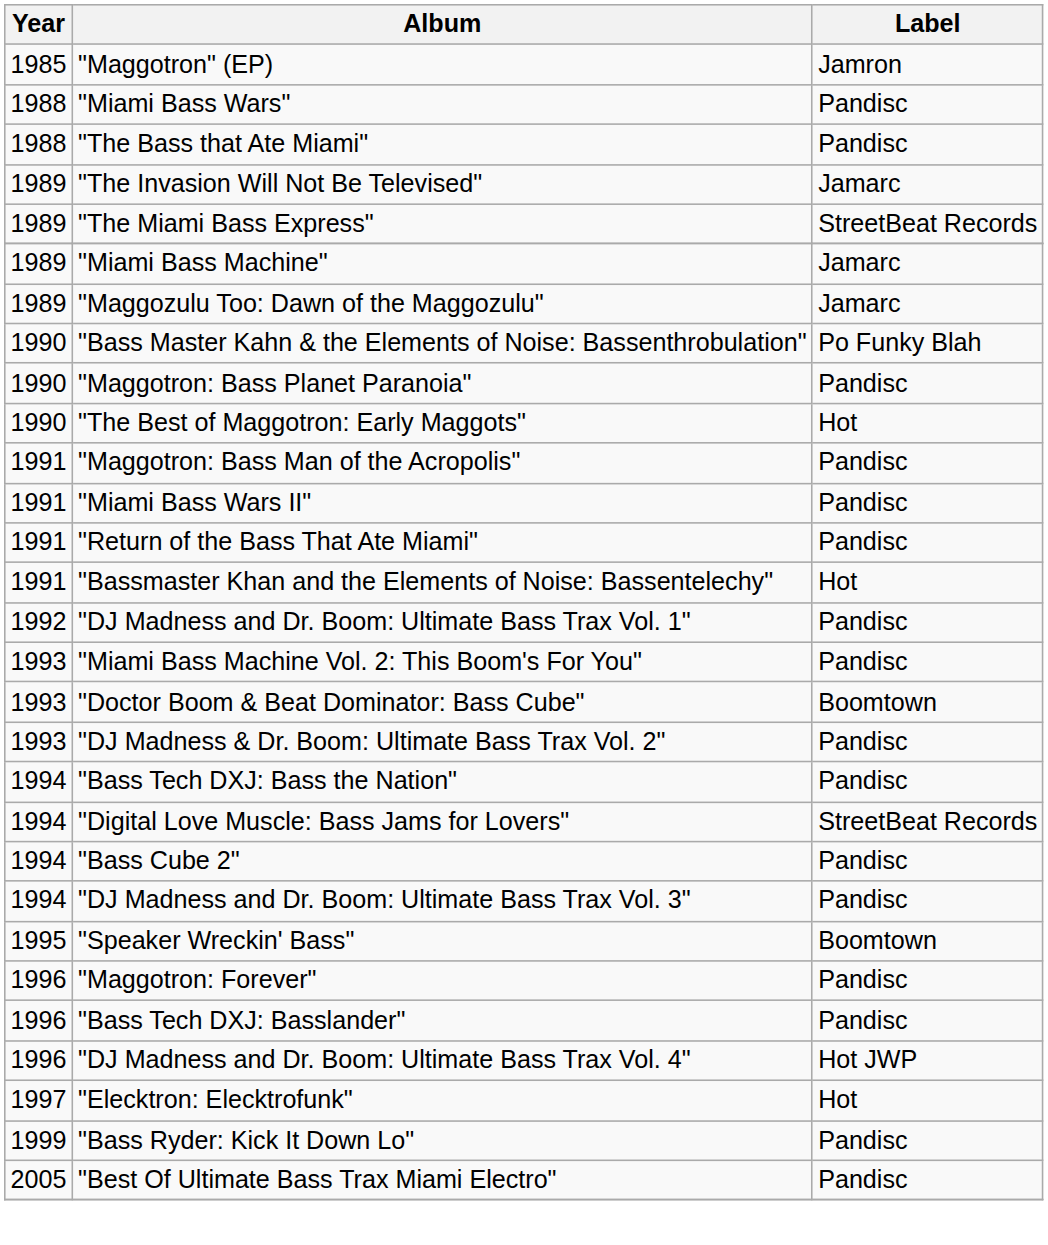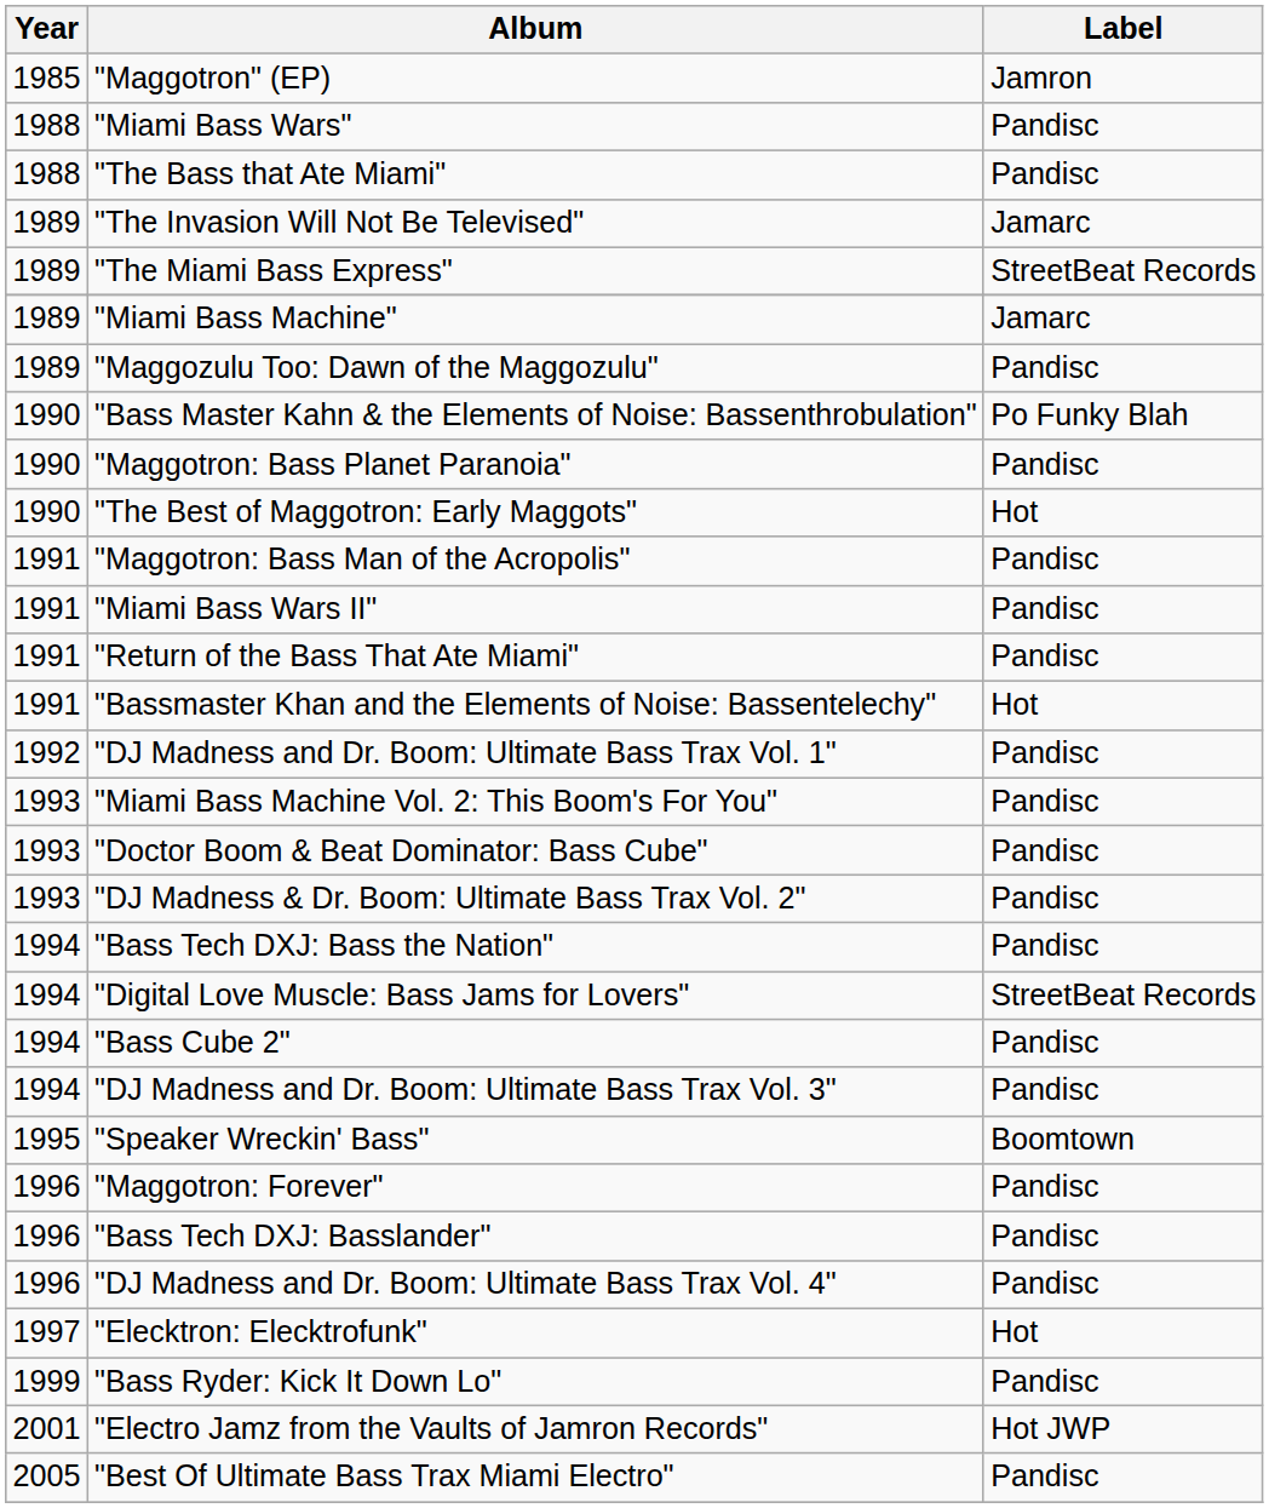 <table class="wikitable">
 <tr>
 <th align="center" rowspan="1">Year</th>
 <th align="center" rowspan="1">Album</th>
 <th align="center" rowspan="1">Label</th>
 </tr>
 <tr>
 <td align="center">1985</td>
 <td align="left">"Maggotron" (EP)</td>
 <td align="left">Jamron</td>
 </tr>
 <tr>
 <td align="center">1988</td>
 <td align="left">"Miami Bass Wars"</td>
 <td align="left">Pandisc</td>
 </tr>
 <tr>
 <td align="center">1988</td>
 <td align="left">"The Bass that Ate Miami"</td>
 <td align="left">Pandisc</td>
 </tr>
 <tr>
 <td align="center">1989</td>
 <td align="left">"The Invasion Will Not Be Televised"</td>
 <td align="left">Jamarc</td>
 </tr>
 <tr>
 <td align="center">1989</td>
 <td align="left">"The Miami Bass Express"</td>
 <td align="left">StreetBeat Records</td>
 </tr>
 <tr>
 </tr>
 <tr>
 <td align="center">1989</td>
 <td align="left">"Miami Bass Machine"</td>
 <td align="left">Jamarc</td>
 </tr>
 <tr>
 <td align="center">1989</td>
 <td align="left">"Maggozulu Too: Dawn of the Maggozulu"</td>
-<td align="left">Jamarc</td>
+<td align="left">Pandisc</td>
 </tr>
 <tr>
 <td align="center">1990</td>
 <td align="left">"Bass Master Kahn & the Elements of Noise: Bassenthrobulation"</td>
 <td align="left">Po Funky Blah</td>
 </tr>
 <tr>
 <td align="center">1990</td>
 <td align="left">"Maggotron: Bass Planet Paranoia"</td>
 <td align="left">Pandisc</td>
 </tr>
 <tr>
 <td align="center">1990</td>
 <td align="left">"The Best of Maggotron: Early Maggots"</td>
 <td align="left">Hot</td>
 </tr>
 <tr>
 <td align="center">1991</td>
 <td align="left">"Maggotron: Bass Man of the Acropolis"</td>
 <td align="left">Pandisc</td>
 </tr>
 <tr>
 <td align="center">1991</td>
 <td align="left">"Miami Bass Wars II"</td>
 <td align="left">Pandisc</td>
 </tr>
 <tr>
 <td align="center">1991</td>
 <td align="left">"Return of the Bass That Ate Miami"</td>
 <td align="left">Pandisc</td>
 </tr>
 <tr>
 <td align="center">1991</td>
 <td align="left">"Bassmaster Khan and the Elements of Noise: Bassentelechy"</td>
 <td align="left">Hot</td>
 </tr>
 <tr>
 <td align="center">1992</td>
 <td align="left">"DJ Madness and Dr. Boom: Ultimate Bass Trax Vol. 1"</td>
 <td align="left">Pandisc</td>
 </tr>
 <tr>
 <td align="center">1993</td>
 <td align="left">"Miami Bass Machine Vol. 2: This Boom's For You"</td>
 <td align="left">Pandisc</td>
 </tr>
 <tr>
 <td align="center">1993</td>
 <td align="left">"Doctor Boom & Beat Dominator: Bass Cube"</td>
-<td align="left">Boomtown</td>
+<td align="left">Pandisc</td>
 </tr>
 <tr>
 <td align="center">1993</td>
 <td align="left">"DJ Madness & Dr. Boom: Ultimate Bass Trax Vol. 2"</td>
 <td align="left">Pandisc</td>
 </tr>
 <tr>
 <td align="center">1994</td>
 <td align="left">"Bass Tech DXJ: Bass the Nation"</td>
 <td align="left">Pandisc</td>
 </tr>
 <tr>
 <td align="center">1994</td>
 <td align="left">"Digital Love Muscle: Bass Jams for Lovers"</td>
 <td align="left">StreetBeat Records</td>
 </tr>
 <tr>
 <td align="center">1994</td>
 <td align="left">"Bass Cube 2"</td>
 <td align="left">Pandisc</td>
 </tr>
 <tr>
 <td align="center">1994</td>
 <td align="left">"DJ Madness and Dr. Boom: Ultimate Bass Trax Vol. 3"</td>
 <td align="left">Pandisc</td>
 </tr>
 <tr>
 <td align="center">1995</td>
 <td align="left">"Speaker Wreckin' Bass"</td>
 <td align="left">Boomtown</td>
 </tr>
 <tr>
 <td align="center">1996</td>
 <td align="left">"Maggotron: Forever"</td>
 <td align="left">Pandisc</td>
 </tr>
 <tr>
 <td align="center">1996</td>
 <td align="left">"Bass Tech DXJ: Basslander"</td>
 <td align="left">Pandisc</td>
 </tr>
 <tr>
 <td align="center">1996</td>
 <td align="left">"DJ Madness and Dr. Boom: Ultimate Bass Trax Vol. 4"</td>
-<td align="left">Hot JWP</td>
+<td align="left">Pandisc</td>
 </tr>
 <tr>
 <td align="center">1997</td>
 <td align="left">"Elecktron: Elecktrofunk"</td>
 <td align="left">Hot</td>
 </tr>
 <tr>
 <td align="center">1999</td>
 <td align="left">"Bass Ryder: Kick It Down Lo"</td>
 <td align="left">Pandisc</td>
 </tr>
 <tr>
+<td align="center">2001</td>
+<td align="left">"Electro Jamz from the Vaults of Jamron Records"</td>
+<td align="left">Hot JWP</td>
+</tr>
+<tr>
 <td align="center">2005</td>
 <td align="left">"Best Of Ultimate Bass Trax Miami Electro"</td>
 <td align="left">Pandisc</td>
 </tr>
 <tr>
 </tr>
 </table>
